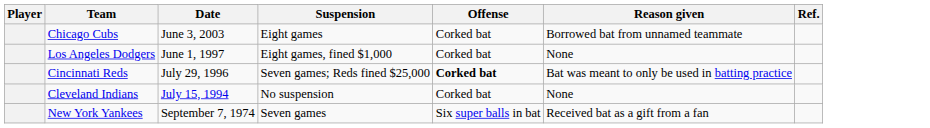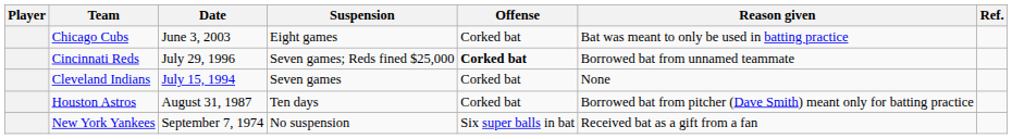 <table class="wikitable sortable plainrowheaders">
 <tr>
 <th scope="col">Player</th>
 <th scope="col">Team</th>
 <th scope="col">Date</th>
 <th scope="col">Suspension</th>
 <th scope="col">Offense</th>
 <th scope="col">Reason given</th>
 <th scope="col" class=unsortable>Ref.</th>
 </tr>
 <tr>
 <th scope="row"></th>
 <td><a href='#'>Chicago Cubs</a></td>
 <td>June 3, 2003</td>
 <td>Eight games</td>
 <td>Corked bat</td>
-<td>Borrowed bat from unnamed teammate</td>
-<td></td>
-</tr>
-<tr>
-<th scope="row"></th>
-<td><a href='#'>Los Angeles Dodgers</a></td>
-<td>June 1, 1997</td>
-<td>Eight games, fined $1,000</td>
-<td>Corked bat</td>
-<td>None</td>
+<td>Bat was meant to only be used in <a href='#'>batting practice</a></td>
 <td></td>
 </tr>
 <tr>
 <th scope="row"></th>
 <td><a href='#'>Cincinnati Reds</a></td>
 <td>July 29, 1996</td>
 <td>Seven games; Reds fined $25,000</td>
 <td><strong>Corked bat</strong></td>
-<td>Bat was meant to only be used in <a href='#'>batting practice</a></td>
+<td>Borrowed bat from unnamed teammate</td>
 <td></td>
 </tr>
 <tr>
 <th scope="row"></th>
 <td><a href='#'>Cleveland Indians</a></td>
 <td><a href='#'>July 15, 1994</a></td>
-<td>No suspension</td>
+<td>Seven games</td>
 <td>Corked bat</td>
 <td>None</td>
 <td></td>
 </tr>
 <tr>
 <th scope="row"></th>
+<td><a href='#'>Houston Astros</a></td>
+<td>August 31, 1987</td>
+<td>Ten days</td>
+<td>Corked bat</td>
+<td>Borrowed bat from pitcher (<a href='#'>Dave Smith</a>) meant only for batting practice</td>
+<td></td>
+</tr>
+<tr>
+<th scope="row"></th>
 <td><a href='#'>New York Yankees</a></td>
 <td>September 7, 1974</td>
-<td>Seven games</td>
+<td>No suspension</td>
 <td>Six <a href='#'>super balls</a> in bat</td>
 <td>Received bat as a gift from a fan</td>
 <td></td>
 </tr>
 </table>
